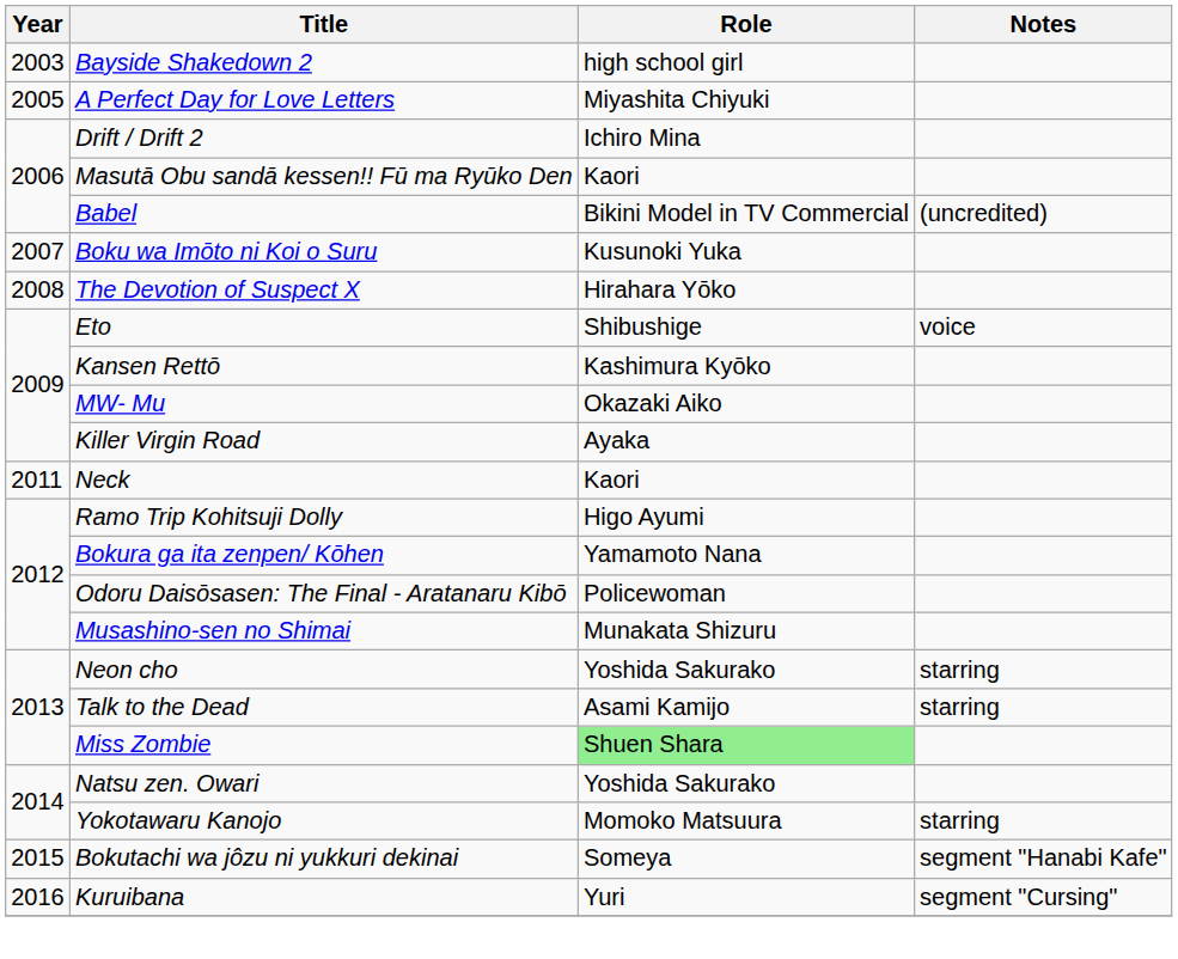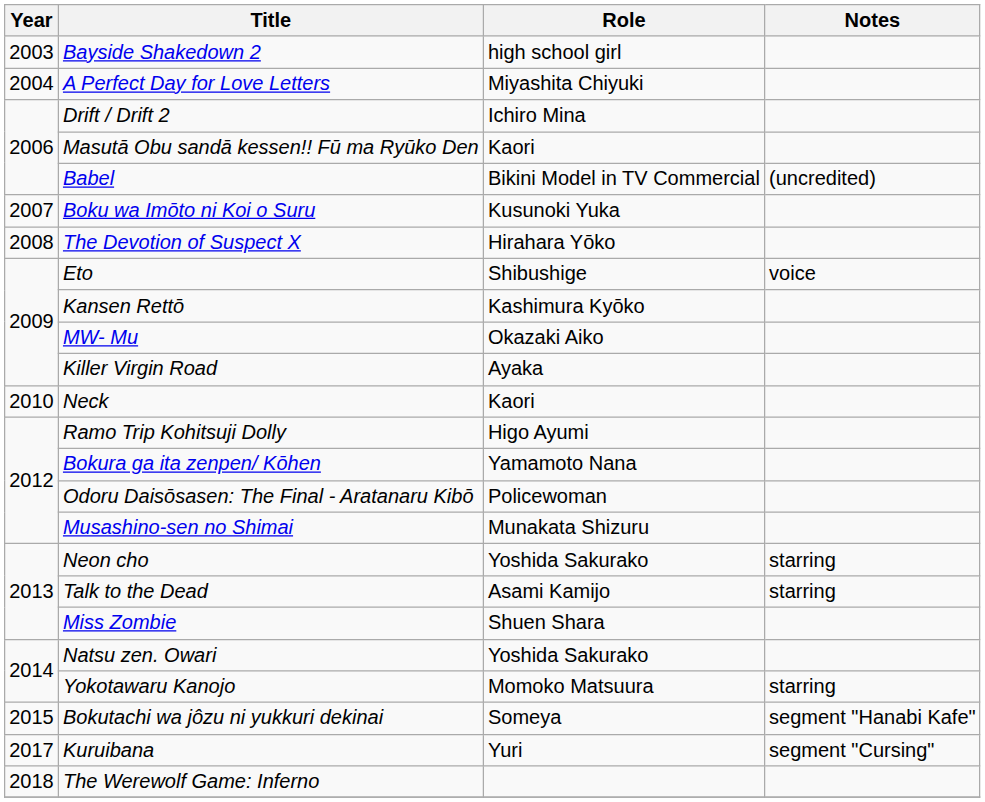 <table class="wikitable">
 <tr>
 <th>Year</th>
 <th>Title</th>
 <th>Role</th>
 <th>Notes</th>
 </tr>
 <tr>
 <td>2003</td>
 <td><em><a href='#'>Bayside Shakedown 2</a></em></td>
 <td>high school girl</td>
 <td></td>
 </tr>
 <tr>
-<td>2005</td>
+<td>2004</td>
 <td><em><a href='#'>A Perfect Day for Love Letters</a></em></td>
 <td>Miyashita Chiyuki</td>
 <td></td>
 </tr>
 <tr>
 <td rowspan="3">2006</td>
 <td><em>Drift / Drift 2</em></td>
 <td>Ichiro Mina</td>
 <td></td>
 </tr>
 <tr>
 <td><em>Masutā Obu sandā kessen!! Fū ma Ryūko Den</em></td>
 <td>Kaori</td>
 <td></td>
 </tr>
 <tr>
 <td><em><a href='#'>Babel</a></em></td>
 <td>Bikini Model in TV Commercial</td>
 <td>(uncredited)</td>
 </tr>
 <tr>
 <td>2007</td>
 <td><em><a href='#'>Boku wa Imōto ni Koi o Suru</a></em></td>
 <td>Kusunoki Yuka</td>
 <td></td>
 </tr>
 <tr>
 <td>2008</td>
 <td><em><a href='#'>The Devotion of Suspect X</a></em></td>
 <td>Hirahara Yōko</td>
 <td></td>
 </tr>
 <tr>
 <td rowspan="4">2009</td>
 <td><em>Eto</em></td>
 <td>Shibushige</td>
 <td>voice</td>
 </tr>
 <tr>
 <td><em>Kansen Rettō</em></td>
 <td>Kashimura Kyōko</td>
 <td></td>
 </tr>
 <tr>
 <td><em><a href='#'>MW- Mu</a></em></td>
 <td>Okazaki Aiko</td>
 <td></td>
 </tr>
 <tr>
 <td><em>Killer Virgin Road</em></td>
 <td>Ayaka</td>
 <td></td>
 </tr>
 <tr>
-<td>2011</td>
+<td>2010</td>
 <td><em>Neck</em></td>
 <td>Kaori</td>
 <td></td>
 </tr>
 <tr>
 <td rowspan="4">2012</td>
 <td><em>Ramo Trip Kohitsuji Dolly</em></td>
 <td>Higo Ayumi</td>
 <td></td>
 </tr>
 <tr>
 <td><em><a href='#'>Bokura ga ita zenpen/ Kōhen</a></em></td>
 <td>Yamamoto Nana</td>
 <td></td>
 </tr>
 <tr>
 <td><em>Odoru Daisōsasen: The Final - Aratanaru Kibō</em></td>
 <td>Policewoman</td>
 <td></td>
 </tr>
 <tr>
 <td><em><a href='#'>Musashino-sen no Shimai</a></em></td>
 <td>Munakata Shizuru</td>
 <td></td>
 </tr>
 <tr>
 <td rowspan="3">2013</td>
 <td><em>Neon cho</em></td>
 <td>Yoshida Sakurako</td>
 <td>starring</td>
 </tr>
 <tr>
 <td><em>Talk to the Dead</em></td>
 <td>Asami Kamijo</td>
 <td>starring</td>
 </tr>
 <tr>
 <td><em><a href='#'>Miss Zombie</a></em></td>
-<td style="background: lightgreen;">Shuen Shara</td>
+<td>Shuen Shara</td>
 <td></td>
 </tr>
 <tr>
 <td rowspan="2">2014</td>
 <td><em>Natsu zen. Owari </em></td>
 <td>Yoshida Sakurako</td>
 <td></td>
 </tr>
 <tr>
 <td><em>Yokotawaru Kanojo</em></td>
 <td>Momoko Matsuura</td>
 <td>starring</td>
 </tr>
 <tr>
 <td>2015</td>
 <td><em>Bokutachi wa jôzu ni yukkuri dekinai</em></td>
 <td>Someya</td>
 <td>segment "Hanabi Kafe"</td>
 </tr>
 <tr>
-<td>2016</td>
+<td>2017</td>
 <td><em>Kuruibana</em></td>
 <td>Yuri</td>
 <td>segment "Cursing"</td>
 </tr>
 <tr>
+<td>2018</td>
+<td><em>The Werewolf Game: Inferno</em></td>
+<td></td>
+<td></td>
+</tr>
+<tr>
 </tr>
 </table>
